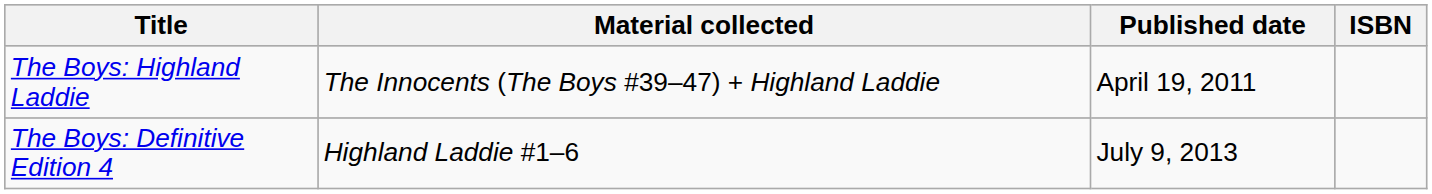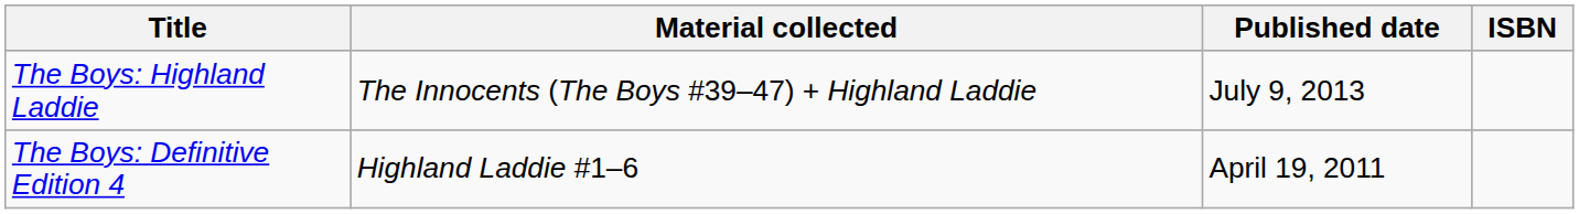 <table class="wikitable">
 <tr>
 <th width="22%">Title</th>
 <th>Material collected</th>
 <th>Published date</th>
 <th>ISBN</th>
 </tr>
 <tr>
 <td><a href='#'><em>The Boys: Highland Laddie</em></a></td>
 <td><em>The Innocents</em> (<em>The Boys</em> #39–47) + <em>Highland Laddie</em></td>
-<td>April 19, 2011</td>
+<td>July 9, 2013</td>
 <td></td>
 </tr>
 <tr>
 <td><a href='#'><em>The Boys: Definitive Edition 4</em></a></td>
 <td><em>Highland Laddie</em> #1–6</td>
-<td>July 9, 2013</td>
+<td>April 19, 2011</td>
 <td></td>
 </tr>
 </table>
